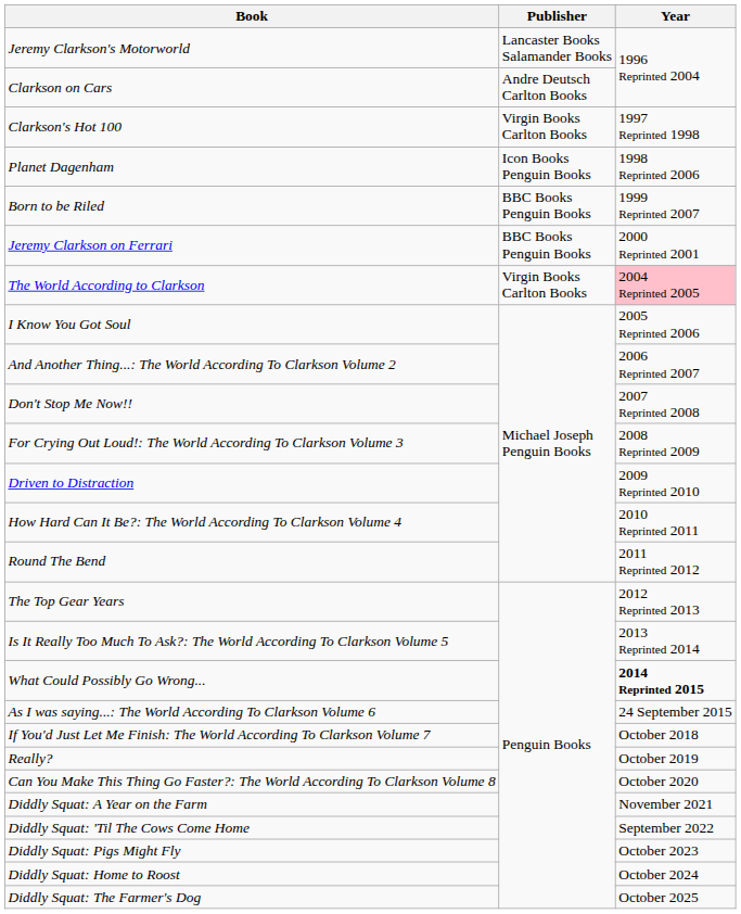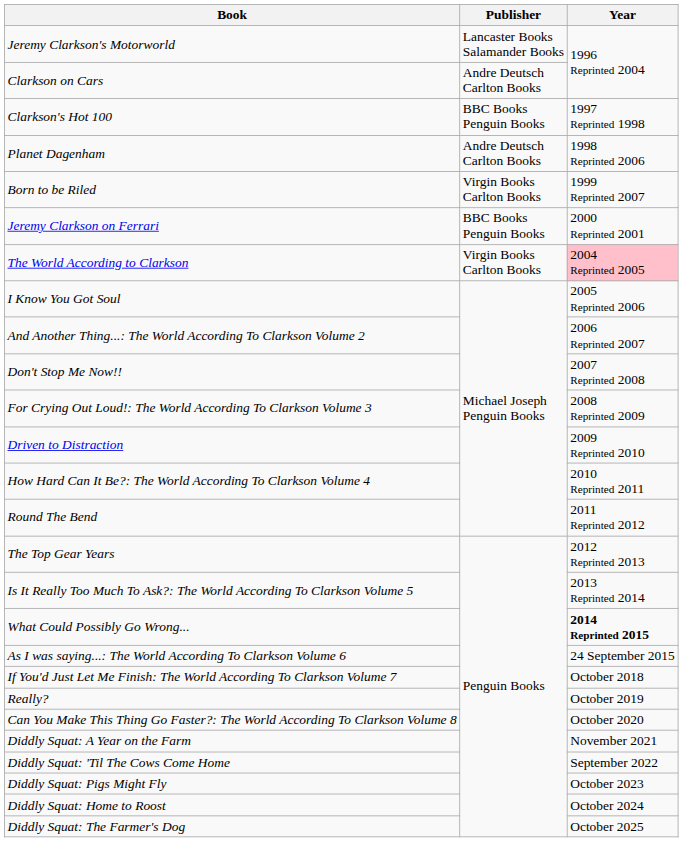 <table class=wikitable>
 <tr>
 <th>Book</th>
 <th>Publisher</th>
 <th>Year</th>
 </tr>
 <tr>
 <td><em>Jeremy Clarkson's Motorworld</em></td>
 <td>Lancaster Books<br>Salamander Books</td>
 <td rowspan="2">1996<br><small>Reprinted</small> 2004</td>
 </tr>
 <tr>
 <td><em>Clarkson on Cars</em></td>
 <td>Andre Deutsch<br>Carlton Books</td>
 </tr>
 <tr>
 <td><em>Clarkson's Hot 100</em></td>
-<td>Virgin Books<br>Carlton Books</td>
+<td>BBC Books<br>Penguin Books</td>
 <td>1997<br><small>Reprinted</small> 1998</td>
 </tr>
 <tr>
 <td><em>Planet Dagenham</em></td>
-<td>Icon Books<br>Penguin Books</td>
+<td>Andre Deutsch<br>Carlton Books</td>
 <td>1998<br><small>Reprinted</small> 2006</td>
 </tr>
 <tr>
 <td><em>Born to be Riled</em></td>
-<td>BBC Books<br>Penguin Books</td>
+<td>Virgin Books<br>Carlton Books</td>
 <td>1999<br><small>Reprinted</small> 2007</td>
 </tr>
 <tr>
 <td><em><a href='#'>Jeremy Clarkson on Ferrari</a></em></td>
 <td>BBC Books<br>Penguin Books</td>
 <td>2000<br><small>Reprinted</small> 2001</td>
 </tr>
 <tr>
 <td><em><a href='#'>The World According to Clarkson</a></em></td>
 <td>Virgin Books<br>Carlton Books</td>
 <td style="background: pink;">2004<br><small>Reprinted</small> 2005</td>
 </tr>
 <tr>
 <td><em>I Know You Got Soul</em></td>
 <td rowspan="7">Michael Joseph<br>Penguin Books</td>
 <td>2005<br><small>Reprinted</small> 2006</td>
 </tr>
 <tr>
 <td><em>And Another Thing...: The World According To Clarkson Volume 2</em></td>
 <td>2006<br><small>Reprinted</small> 2007</td>
 </tr>
 <tr>
 <td><em>Don't Stop Me Now!!</em></td>
 <td>2007<br><small>Reprinted</small> 2008</td>
 </tr>
 <tr>
 <td><em>For Crying Out Loud!: The World According To Clarkson Volume 3</em></td>
 <td>2008<br><small>Reprinted</small> 2009</td>
 </tr>
 <tr>
 <td><em><a href='#'>Driven to Distraction</a></em></td>
 <td>2009<br><small>Reprinted</small> 2010</td>
 </tr>
 <tr>
 <td><em>How Hard Can It Be?: The World According To Clarkson Volume 4</em></td>
 <td>2010<br><small>Reprinted</small> 2011</td>
 </tr>
 <tr>
 <td><em>Round The Bend</em></td>
 <td>2011<br><small>Reprinted</small> 2012</td>
 </tr>
 <tr>
 <td><em>The Top Gear Years</em></td>
 <td rowspan="12">Penguin Books</td>
 <td>2012<br><small>Reprinted</small> 2013</td>
 </tr>
 <tr>
 <td><em>Is It Really Too Much To Ask?: The World According To Clarkson Volume 5</em></td>
 <td>2013<br><small>Reprinted</small> 2014</td>
 </tr>
 <tr>
 <td><em>What Could Possibly Go Wrong...</em></td>
 <td><strong>2014<br><small>Reprinted</small> 2015</strong></td>
 </tr>
 <tr>
 <td><em>As I was saying...: The World According To Clarkson Volume 6</em></td>
 <td>24 September 2015</td>
 </tr>
 <tr>
 <td><em>If You'd Just Let Me Finish: The World According To Clarkson Volume 7</em></td>
 <td>October 2018</td>
 </tr>
 <tr>
 <td><em>Really?</em></td>
 <td>October 2019</td>
 </tr>
 <tr>
 <td><em>Can You Make This Thing Go Faster?: The World According To Clarkson Volume 8</em></td>
 <td>October 2020</td>
 </tr>
 <tr>
 <td><em>Diddly Squat: A Year on the Farm</em></td>
 <td>November 2021</td>
 </tr>
 <tr>
 <td><em>Diddly Squat: 'Til The Cows Come Home</em></td>
 <td>September 2022</td>
 </tr>
 <tr>
 <td><em>Diddly Squat: Pigs Might Fly</em></td>
 <td>October 2023</td>
 </tr>
 <tr>
 <td><em>Diddly Squat: Home to Roost</em></td>
 <td>October 2024</td>
 </tr>
 <tr>
 <td><em>Diddly Squat: The Farmer's Dog</em></td>
 <td>October 2025</td>
 </tr>
 </table>
